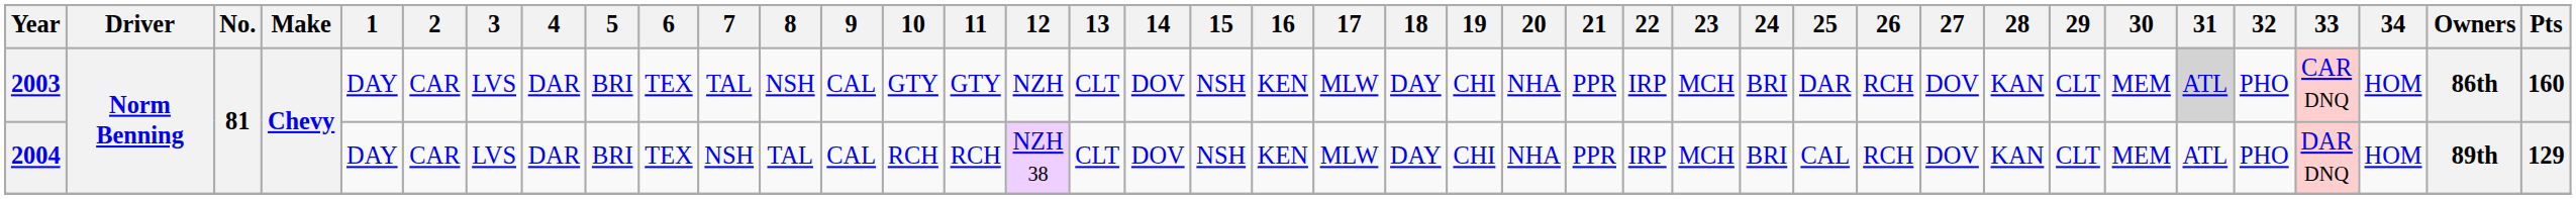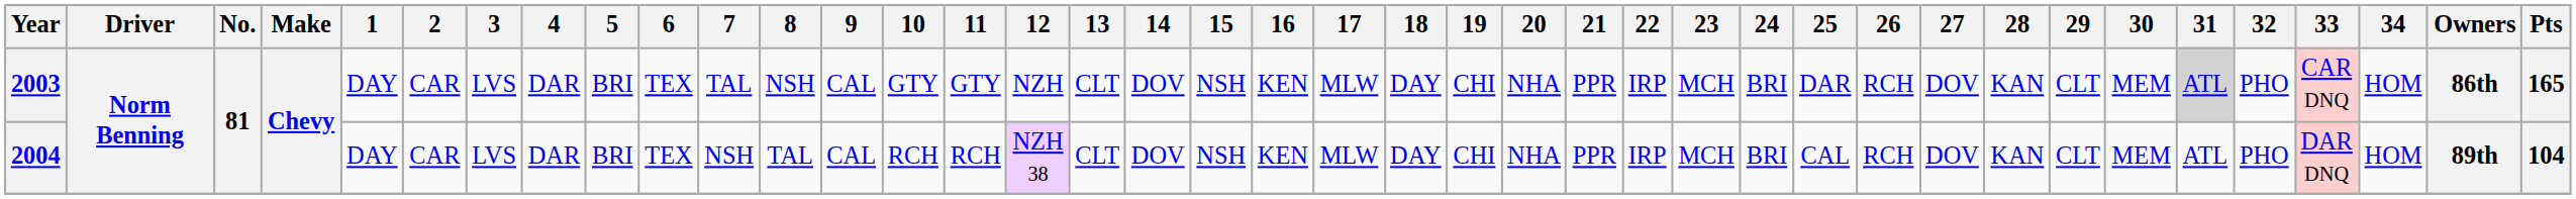 <table class="wikitable" style="text-align:center; font-size:75%">
 <tr>
 <th>Year</th>
 <th>Driver</th>
 <th>No.</th>
 <th>Make</th>
 <th>1</th>
 <th>2</th>
 <th>3</th>
 <th>4</th>
 <th>5</th>
 <th>6</th>
 <th>7</th>
 <th>8</th>
 <th>9</th>
 <th>10</th>
 <th>11</th>
 <th>12</th>
 <th>13</th>
 <th>14</th>
 <th>15</th>
 <th>16</th>
 <th>17</th>
 <th>18</th>
 <th>19</th>
 <th>20</th>
 <th>21</th>
 <th>22</th>
 <th>23</th>
 <th>24</th>
 <th>25</th>
 <th>26</th>
 <th>27</th>
 <th>28</th>
 <th>29</th>
 <th>30</th>
 <th>31</th>
 <th>32</th>
 <th>33</th>
 <th>34</th>
 <th>Owners</th>
 <th>Pts</th>
 </tr>
 <tr>
 <th><a href='#'>2003</a></th>
 <th rowspan=2><a href='#'>Norm Benning</a></th>
 <th rowspan=2>81</th>
 <th rowspan=2><a href='#'>Chevy</a></th>
 <td><a href='#'>DAY</a></td>
 <td><a href='#'>CAR</a></td>
 <td><a href='#'>LVS</a></td>
 <td><a href='#'>DAR</a></td>
 <td><a href='#'>BRI</a></td>
 <td><a href='#'>TEX</a></td>
 <td><a href='#'>TAL</a></td>
 <td><a href='#'>NSH</a></td>
 <td><a href='#'>CAL</a></td>
 <td><a href='#'>GTY</a></td>
 <td><a href='#'>GTY</a></td>
 <td><a href='#'>NZH</a></td>
 <td><a href='#'>CLT</a></td>
 <td><a href='#'>DOV</a></td>
 <td><a href='#'>NSH</a></td>
 <td><a href='#'>KEN</a></td>
 <td><a href='#'>MLW</a></td>
 <td><a href='#'>DAY</a></td>
 <td><a href='#'>CHI</a></td>
 <td><a href='#'>NHA</a></td>
 <td><a href='#'>PPR</a></td>
 <td><a href='#'>IRP</a></td>
 <td><a href='#'>MCH</a></td>
 <td><a href='#'>BRI</a></td>
 <td><a href='#'>DAR</a></td>
 <td><a href='#'>RCH</a></td>
 <td><a href='#'>DOV</a></td>
 <td><a href='#'>KAN</a></td>
 <td><a href='#'>CLT</a></td>
 <td><a href='#'>MEM</a></td>
 <td style="background: lightgrey;"><a href='#'>ATL</a></td>
 <td><a href='#'>PHO</a></td>
 <td style="background:#FFCFCF;"><a href='#'>CAR</a><br><small>DNQ</small></td>
 <td><a href='#'>HOM</a></td>
 <th>86th</th>
-<th>160</th>
+<th>165</th>
 </tr>
 <tr>
 <th><a href='#'>2004</a></th>
 <td><a href='#'>DAY</a></td>
 <td><a href='#'>CAR</a></td>
 <td><a href='#'>LVS</a></td>
 <td><a href='#'>DAR</a></td>
 <td><a href='#'>BRI</a></td>
 <td><a href='#'>TEX</a></td>
 <td><a href='#'>NSH</a></td>
 <td><a href='#'>TAL</a></td>
 <td><a href='#'>CAL</a></td>
 <td><a href='#'>RCH</a></td>
 <td><a href='#'>RCH</a></td>
 <td style="background:#EFCFFF;"><a href='#'>NZH</a><br><small>38</small></td>
 <td><a href='#'>CLT</a></td>
 <td><a href='#'>DOV</a></td>
 <td><a href='#'>NSH</a></td>
 <td><a href='#'>KEN</a></td>
 <td><a href='#'>MLW</a></td>
 <td><a href='#'>DAY</a></td>
 <td><a href='#'>CHI</a></td>
 <td><a href='#'>NHA</a></td>
 <td><a href='#'>PPR</a></td>
 <td><a href='#'>IRP</a></td>
 <td><a href='#'>MCH</a></td>
 <td><a href='#'>BRI</a></td>
 <td><a href='#'>CAL</a></td>
 <td><a href='#'>RCH</a></td>
 <td><a href='#'>DOV</a></td>
 <td><a href='#'>KAN</a></td>
 <td><a href='#'>CLT</a></td>
 <td><a href='#'>MEM</a></td>
 <td><a href='#'>ATL</a></td>
 <td><a href='#'>PHO</a></td>
 <td style="background:#FFCFCF;"><a href='#'>DAR</a><br><small>DNQ</small></td>
 <td><a href='#'>HOM</a></td>
 <th>89th</th>
-<th>129</th>
+<th>104</th>
 </tr>
 <tr>
 </tr>
 </table>
